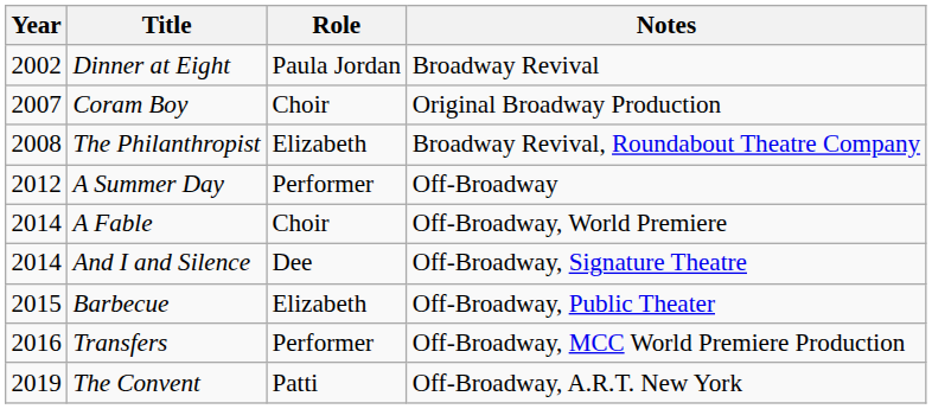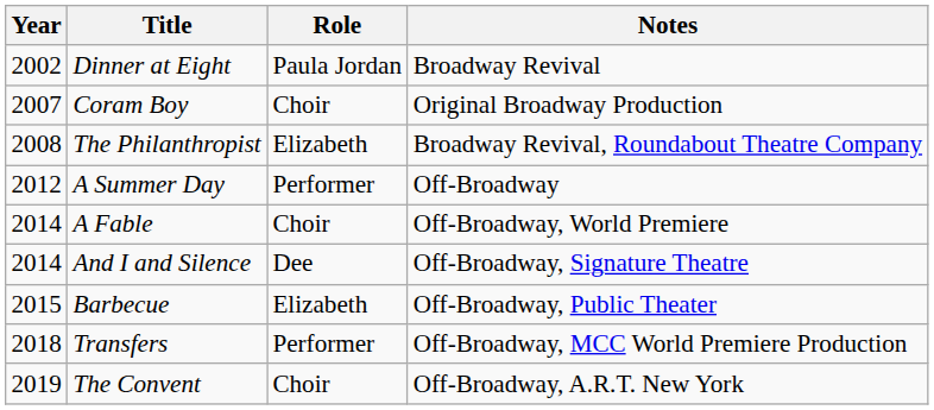 <table class="wikitable sortable">
 <tr>
 <th>Year</th>
 <th>Title</th>
 <th>Role</th>
 <th>Notes</th>
 </tr>
 <tr>
 <td>2002</td>
 <td><em>Dinner at Eight</em></td>
 <td>Paula Jordan</td>
 <td>Broadway Revival</td>
 </tr>
 <tr>
 <td>2007</td>
 <td><em>Coram Boy</em></td>
 <td>Choir</td>
 <td>Original Broadway Production</td>
 </tr>
 <tr>
 <td>2008</td>
 <td><em>The Philanthropist</em></td>
 <td>Elizabeth</td>
 <td>Broadway Revival, <a href='#'>Roundabout Theatre Company</a></td>
 </tr>
 <tr>
 <td>2012</td>
 <td><em>A Summer Day</em></td>
 <td>Performer</td>
 <td>Off-Broadway</td>
 </tr>
 <tr>
 <td>2014</td>
 <td><em>A Fable</em></td>
 <td>Choir</td>
 <td>Off-Broadway, World Premiere</td>
 </tr>
 <tr>
 <td>2014</td>
 <td><em>And I and Silence</em></td>
 <td>Dee</td>
 <td>Off-Broadway, <a href='#'>Signature Theatre</a></td>
 </tr>
 <tr>
 <td>2015</td>
 <td><em>Barbecue</em></td>
 <td>Elizabeth</td>
 <td>Off-Broadway, <a href='#'>Public Theater</a></td>
 </tr>
 <tr>
-<td>2016</td>
+<td>2018</td>
 <td><em>Transfers</em></td>
 <td>Performer</td>
 <td>Off-Broadway, <a href='#'>MCC</a> World Premiere Production</td>
 </tr>
 <tr>
 <td>2019</td>
 <td><em>The Convent</em></td>
-<td>Patti</td>
+<td>Choir</td>
 <td>Off-Broadway, A.R.T. New York</td>
 </tr>
 </table>
